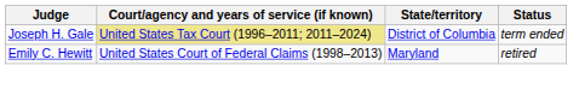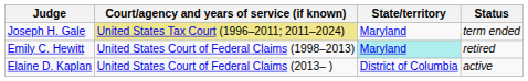 <table class="wikitable sortable">
 <tr>
 <th>Judge</th>
 <th>Court/agency and years of service (if known)</th>
 <th>State/territory</th>
 <th>Status</th>
 </tr>
 <tr>
 <td><a href='#'>Joseph H. Gale</a></td>
 <td style="background: khaki;"><a href='#'>United States Tax Court</a> (1996–2011; 2011–2024)</td>
-<td><a href='#'>District of Columbia</a></td>
+<td><a href='#'>Maryland</a></td>
 <td><em>term ended</em></td>
 </tr>
 <tr>
 <td><a href='#'>Emily C. Hewitt</a></td>
 <td><a href='#'>United States Court of Federal Claims</a> (1998–2013)</td>
-<td><a href='#'>Maryland</a></td>
+<td style="background: paleturquoise;"><a href='#'>Maryland</a></td>
 <td><em>retired</em></td>
 </tr>
+<tr>
+<td><a href='#'>Elaine D. Kaplan</a></td>
+<td><a href='#'>United States Court of Federal Claims</a> (2013– )</td>
+<td><a href='#'>District of Columbia</a></td>
+<td><em>active</em></td>
+</tr>
 </table>
